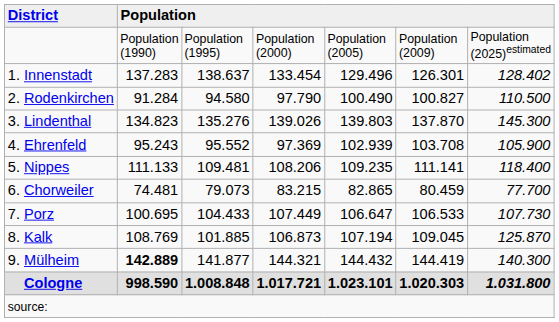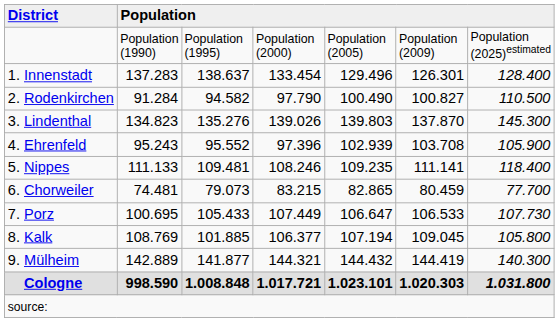 <table class="wikitable">
 <tr style="background:#efefef;">
 <td><strong><a href='#'>District</a></strong></td>
 <td colspan="6"><strong>Population</strong></td>
 </tr>
 <tr align="left" style="font-size: 85%">
 <td></td>
 <td>Population <br> (1990)</td>
 <td>Population <br> (1995)</td>
 <td>Population <br> (2000)</td>
 <td>Population <br> (2005)</td>
 <td>Population <br> (2009)</td>
 <td>Population <br> (2025)<sup>estimated</sup></td>
 </tr>
 <tr align="right">
 <td align="left">1. <a href='#'>Innenstadt</a></td>
 <td>137.283</td>
 <td>138.637 </td>
 <td>133.454 </td>
 <td>129.496 </td>
 <td>126.301 </td>
-<td><em>128.402</em> </td>
+<td><em>128.400</em> </td>
 </tr>
 <tr align="right">
 <td align="left">2. <a href='#'>Rodenkirchen</a></td>
 <td>91.284</td>
-<td>94.580 </td>
+<td>94.582 </td>
 <td>97.790 </td>
 <td>100.490 </td>
 <td>100.827 </td>
 <td><em>110.500</em> </td>
 </tr>
 <tr align="right">
 <td align="left">3. <a href='#'>Lindenthal</a></td>
 <td>134.823</td>
 <td>135.276 </td>
 <td>139.026 </td>
 <td>139.803 </td>
 <td>137.870 </td>
 <td><em>145.300</em> </td>
 </tr>
 <tr align="right">
 <td align="left">4. <a href='#'>Ehrenfeld</a></td>
 <td>95.243</td>
 <td>95.552 </td>
-<td>97.369 </td>
+<td>97.396 </td>
 <td>102.939 </td>
 <td>103.708 </td>
 <td><em>105.900</em> </td>
 </tr>
 <tr align="right">
 <td align="left">5. <a href='#'>Nippes</a></td>
 <td>111.133</td>
 <td>109.481 </td>
-<td>108.206 </td>
+<td>108.246 </td>
 <td>109.235 </td>
 <td>111.141 </td>
 <td><em>118.400</em> </td>
 </tr>
 <tr align="right">
 <td align="left">6. <a href='#'>Chorweiler</a></td>
 <td>74.481</td>
 <td>79.073 </td>
 <td>83.215 </td>
 <td>82.865 </td>
 <td>80.459 </td>
 <td><em>77.700</em> </td>
 </tr>
 <tr align="right">
 <td align="left">7. <a href='#'>Porz</a></td>
 <td>100.695</td>
-<td>104.433 </td>
+<td>105.433 </td>
 <td>107.449 </td>
 <td>106.647 </td>
 <td>106.533 </td>
 <td><em>107.730</em> </td>
 </tr>
 <tr align="right">
 <td align="left">8. <a href='#'>Kalk</a></td>
 <td>108.769</td>
 <td>101.885 </td>
-<td>106.873 </td>
+<td>106.377 </td>
 <td>107.194 </td>
 <td>109.045 </td>
-<td><em>125.870</em> </td>
+<td><em>105.800</em> </td>
 </tr>
 <tr align="right">
 <td align="left">9. <a href='#'>Mülheim</a></td>
-<td><strong>142.889</strong></td>
+<td>142.889</td>
 <td>141.877 </td>
 <td>144.321 </td>
 <td>144.432 </td>
 <td>144.419 </td>
 <td><em>140.300</em> </td>
 </tr>
 <tr align="right" style="background:#e0e0e0;">
 <td align="left">    <strong><a href='#'>Cologne</a></strong></td>
 <td><strong>998.590</strong> </td>
 <td><strong>1.008.848</strong> </td>
 <td><strong>1.017.721</strong> </td>
 <td><strong>1.023.101</strong> </td>
 <td><strong>1.020.303</strong> </td>
 <td><strong><em>1.031.800</em></strong> </td>
 </tr>
 <tr>
 <td colspan="7"><small>source:  </small></td>
 </tr>
 </table>
